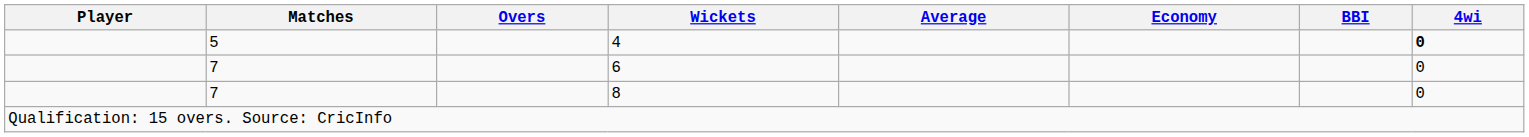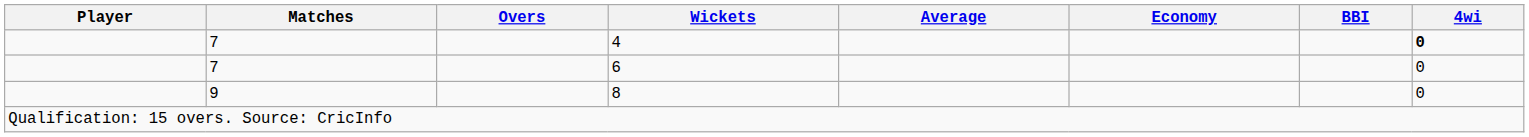 <table class="wikitable sortable" style="width:80%;">
 <tr>
 <th>Player</th>
 <th>Matches</th>
 <th><a href='#'>Overs</a></th>
 <th><a href='#'>Wickets</a></th>
 <th><a href='#'>Average</a></th>
 <th><a href='#'>Economy</a></th>
 <th><a href='#'>BBI</a></th>
 <th><a href='#'>4wi</a></th>
 </tr>
 <tr>
 <td></td>
-<td>5</td>
+<td>7</td>
 <td></td>
 <td>4</td>
 <td></td>
 <td></td>
 <td></td>
 <td><strong>0</strong></td>
 </tr>
 <tr>
 <td></td>
 <td>7</td>
 <td></td>
 <td>6</td>
 <td></td>
 <td></td>
 <td></td>
 <td>0</td>
 </tr>
 <tr>
 <td></td>
-<td>7</td>
+<td>9</td>
 <td></td>
 <td>8</td>
 <td></td>
 <td></td>
 <td></td>
 <td>0</td>
 </tr>
 <tr class="unsortable">
 <td colspan="8">Qualification: 15 overs.  Source: CricInfo</td>
 </tr>
 </table>
